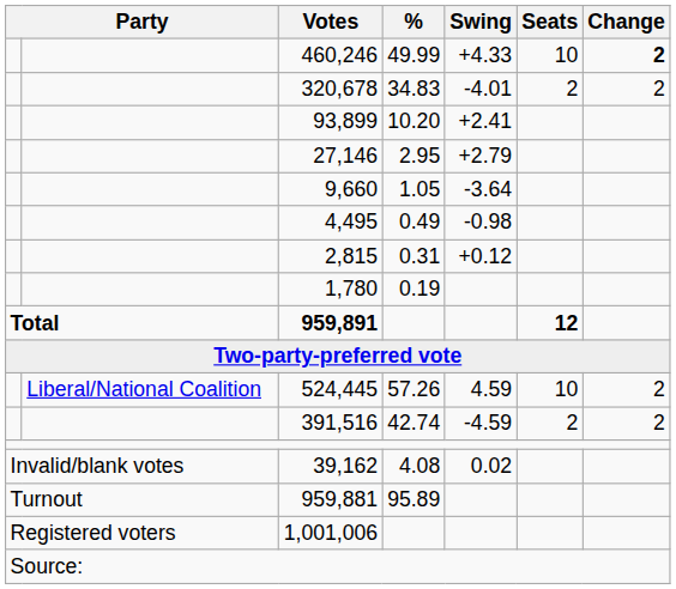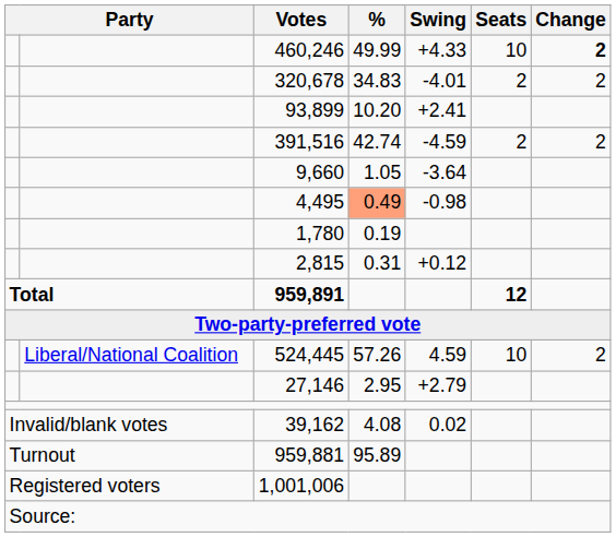 <table class="wikitable">
 <tr>
 <th colspan="2" style="width:200px"><strong>Party</strong></th>
 <th style="width:70px; text-align:center;"><strong>Votes</strong></th>
 <th style="width:40px; text-align:center;"><strong>%</strong></th>
 <th style="width:40px; text-align:center;"><strong>Swing</strong></th>
 <th style="width:40px; text-align:center;"><strong>Seats</strong></th>
 <th style="width:40px; text-align:center;"><strong>Change</strong></th>
 </tr>
 <tr>
 <td> </td>
 <td></td>
 <td align=right>460,246</td>
 <td align=right>49.99</td>
 <td align=right>+4.33</td>
 <td align=right>10</td>
 <td align=right><strong> 2</strong></td>
 </tr>
 <tr>
 <td> </td>
 <td></td>
 <td align=right>320,678</td>
 <td align=right>34.83</td>
 <td align=right>-4.01</td>
 <td align=right>2</td>
 <td align=right> 2</td>
 </tr>
 <tr>
 <td> </td>
 <td></td>
 <td align=right>93,899</td>
 <td align=right>10.20</td>
 <td align=right>+2.41</td>
 <td align=right></td>
 <td align=right></td>
 </tr>
 <tr>
 <td> </td>
 <td></td>
-<td align=right>27,146</td>
-<td align=right>2.95</td>
-<td align=right>+2.79</td>
-<td align=right></td>
-<td align=right></td>
+<td align="right">391,516</td>
+<td align="right">42.74</td>
+<td align="right">-4.59</td>
+<td align="right">2</td>
+<td align="right"> 2</td>
 </tr>
 <tr>
 <td> </td>
 <td></td>
 <td align=right>9,660</td>
 <td align=right>1.05</td>
 <td align=right>-3.64</td>
 <td align=right></td>
 <td align=right></td>
 </tr>
 <tr>
 <td> </td>
 <td></td>
 <td align=right>4,495</td>
-<td align=right>0.49</td>
+<td align=right style="background: lightsalmon;">0.49</td>
 <td align=right>-0.98</td>
+<td align=right></td>
+<td align=right></td>
+</tr>
+<tr>
+<td> </td>
+<td></td>
+<td align=right>1,780</td>
+<td align=right>0.19</td>
+<td align=right></td>
 <td align=right></td>
 <td align=right></td>
 </tr>
 <tr>
 <td> </td>
 <td></td>
 <td align=right>2,815</td>
 <td align=right>0.31</td>
 <td align=right>+0.12</td>
-<td align=right></td>
-<td align=right></td>
-</tr>
-<tr>
-<td> </td>
-<td></td>
-<td align=right>1,780</td>
-<td align=right>0.19</td>
-<td align=right></td>
 <td align=right></td>
 <td align=right></td>
 </tr>
 <tr>
 <td colspan=2><strong>Total</strong></td>
 <td align=right><strong>959,891</strong></td>
 <td align=right></td>
 <td align=right></td>
 <td align=right><strong>12</strong></td>
 <td align=right></td>
 </tr>
 <tr>
 <td colspan=7 style="text-align:center; background:#eee;"><strong><a href='#'>Two-party-preferred vote</a></strong></td>
 </tr>
 <tr>
 <td> </td>
 <td><a href='#'>Liberal/National Coalition</a></td>
 <td align="right">524,445</td>
 <td align="right">57.26</td>
 <td align="right">4.59</td>
 <td align="right">10</td>
 <td align="right"> 2</td>
 </tr>
 <tr>
 <td> </td>
 <td></td>
-<td align="right">391,516</td>
-<td align="right">42.74</td>
-<td align="right">-4.59</td>
-<td align="right">2</td>
-<td align="right"> 2</td>
+<td align=right>27,146</td>
+<td align=right>2.95</td>
+<td align=right>+2.79</td>
+<td align=right></td>
+<td align=right></td>
 </tr>
 <tr>
 <td colspan=7></td>
 </tr>
 <tr>
 <td colspan=2 align=left>Invalid/blank votes</td>
 <td align="right">39,162</td>
 <td align="right">4.08</td>
 <td align="right">0.02</td>
 <td></td>
 <td></td>
 </tr>
 <tr>
 <td colspan=2 align=left>Turnout</td>
 <td align="right">959,881</td>
 <td align="right">95.89</td>
 <td></td>
 <td></td>
 <td></td>
 </tr>
 <tr>
 <td colspan="2" style="text-align:left;">Registered voters</td>
 <td align="right">1,001,006</td>
 <td></td>
 <td></td>
 <td></td>
 <td></td>
 </tr>
 <tr>
 <td colspan="7" align="left">Source: </td>
 </tr>
 </table>
